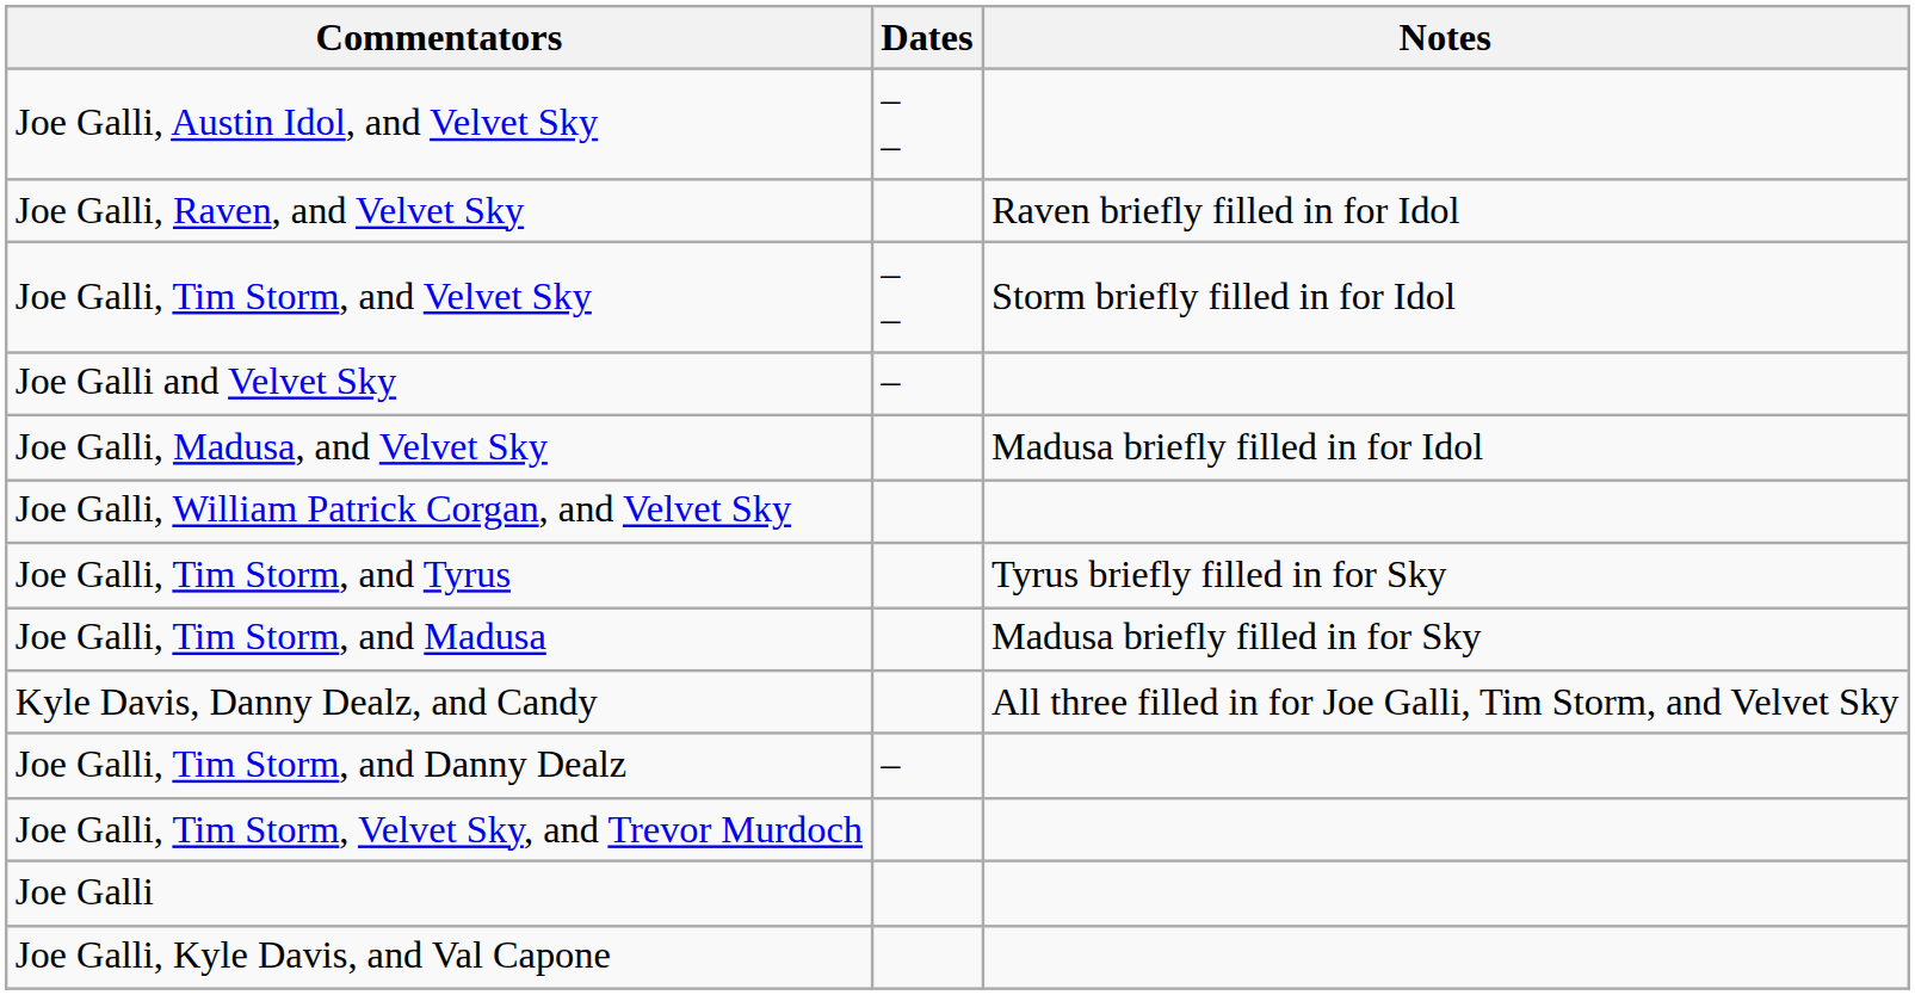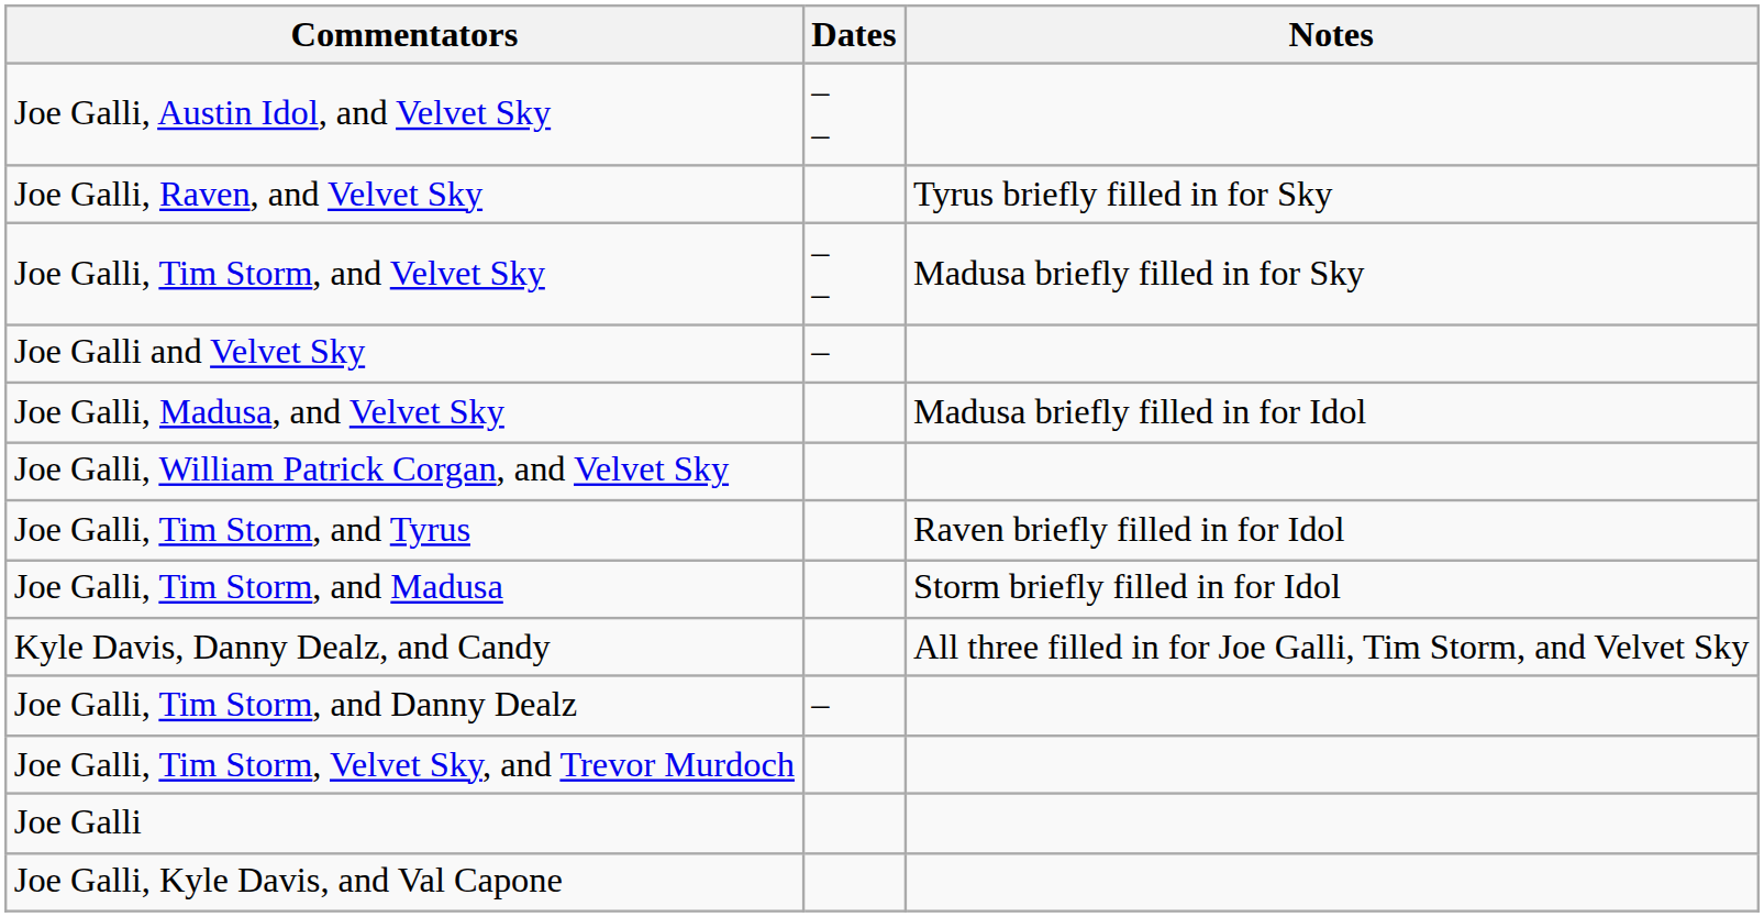 <table class="sortable wikitable" style="font-size:85%; text-align:left;">
 <tr>
 <th>Commentators</th>
 <th>Dates</th>
 <th>Notes</th>
 </tr>
 <tr>
 <td>Joe Galli, <a href='#'>Austin Idol</a>, and <a href='#'>Velvet Sky</a></td>
 <td> – <br> – <br></td>
 <td></td>
 </tr>
 <tr>
 <td>Joe Galli, <a href='#'>Raven</a>, and <a href='#'>Velvet Sky</a></td>
 <td></td>
-<td>Raven briefly filled in for Idol</td>
+<td>Tyrus briefly filled in for Sky</td>
 </tr>
 <tr>
 <td>Joe Galli, <a href='#'>Tim Storm</a>, and <a href='#'>Velvet Sky</a></td>
 <td> – <br> – </td>
-<td>Storm briefly filled in for Idol</td>
+<td>Madusa briefly filled in for Sky</td>
 </tr>
 <tr>
 <td>Joe Galli and <a href='#'>Velvet Sky</a></td>
 <td> – </td>
 <td></td>
 </tr>
 <tr>
 <td>Joe Galli, <a href='#'>Madusa</a>, and <a href='#'>Velvet Sky</a></td>
 <td></td>
 <td>Madusa briefly filled in for Idol</td>
 </tr>
 <tr>
 <td>Joe Galli, <a href='#'>William Patrick Corgan</a>, and <a href='#'>Velvet Sky</a></td>
 <td></td>
 <td></td>
 </tr>
 <tr>
 <td>Joe Galli, <a href='#'>Tim Storm</a>, and <a href='#'>Tyrus</a></td>
 <td></td>
-<td>Tyrus briefly filled in for Sky</td>
+<td>Raven briefly filled in for Idol</td>
 </tr>
 <tr>
 <td>Joe Galli, <a href='#'>Tim Storm</a>, and <a href='#'>Madusa</a></td>
 <td></td>
-<td>Madusa briefly filled in for Sky</td>
+<td>Storm briefly filled in for Idol</td>
 </tr>
 <tr>
 <td>Kyle Davis, Danny Dealz, and Candy</td>
 <td></td>
 <td>All three filled in for Joe Galli, Tim Storm, and Velvet Sky</td>
 </tr>
 <tr>
 <td>Joe Galli, <a href='#'>Tim Storm</a>, and Danny Dealz</td>
 <td> – </td>
 <td></td>
 </tr>
 <tr>
 <td>Joe Galli, <a href='#'>Tim Storm</a>, <a href='#'>Velvet Sky</a>, and <a href='#'>Trevor Murdoch</a></td>
 <td></td>
 <td></td>
 </tr>
 <tr>
 <td>Joe Galli</td>
 <td></td>
 <td></td>
 </tr>
 <tr>
 <td>Joe Galli, Kyle Davis, and Val Capone</td>
 <td></td>
 <td></td>
 </tr>
 </table>
